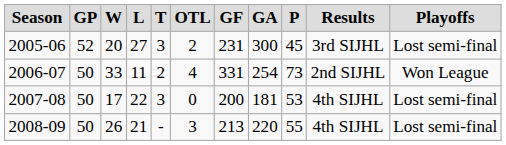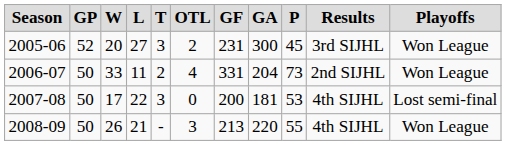 <table class="wikitable">
 <tr align="center"  bgcolor="#dddddd">
 <td><strong>Season</strong></td>
 <td><strong>GP</strong></td>
 <td><strong>W</strong></td>
 <td><strong>L</strong></td>
 <td><strong>T</strong></td>
 <td><strong>OTL</strong></td>
 <td><strong>GF</strong></td>
 <td><strong>GA</strong></td>
 <td><strong>P</strong></td>
 <td><strong>Results</strong></td>
 <td><strong>Playoffs</strong></td>
 </tr>
 <tr align="center">
 <td>2005-06</td>
 <td>52</td>
 <td>20</td>
 <td>27</td>
 <td>3</td>
 <td>2</td>
 <td>231</td>
 <td>300</td>
 <td>45</td>
 <td>3rd SIJHL</td>
-<td>Lost semi-final</td>
+<td>Won League</td>
 </tr>
 <tr align="center">
 <td>2006-07</td>
 <td>50</td>
 <td>33</td>
 <td>11</td>
 <td>2</td>
 <td>4</td>
 <td>331</td>
-<td>254</td>
+<td>204</td>
 <td>73</td>
 <td>2nd SIJHL</td>
 <td>Won League</td>
 </tr>
 <tr align="center">
 <td>2007-08</td>
 <td>50</td>
 <td>17</td>
 <td>22</td>
 <td>3</td>
 <td>0</td>
 <td>200</td>
 <td>181</td>
 <td>53</td>
 <td>4th SIJHL</td>
 <td>Lost semi-final</td>
 </tr>
 <tr align="center">
 <td>2008-09</td>
 <td>50</td>
 <td>26</td>
 <td>21</td>
 <td>-</td>
 <td>3</td>
 <td>213</td>
 <td>220</td>
 <td>55</td>
 <td>4th SIJHL</td>
-<td>Lost semi-final</td>
+<td>Won League</td>
 </tr>
 </table>
